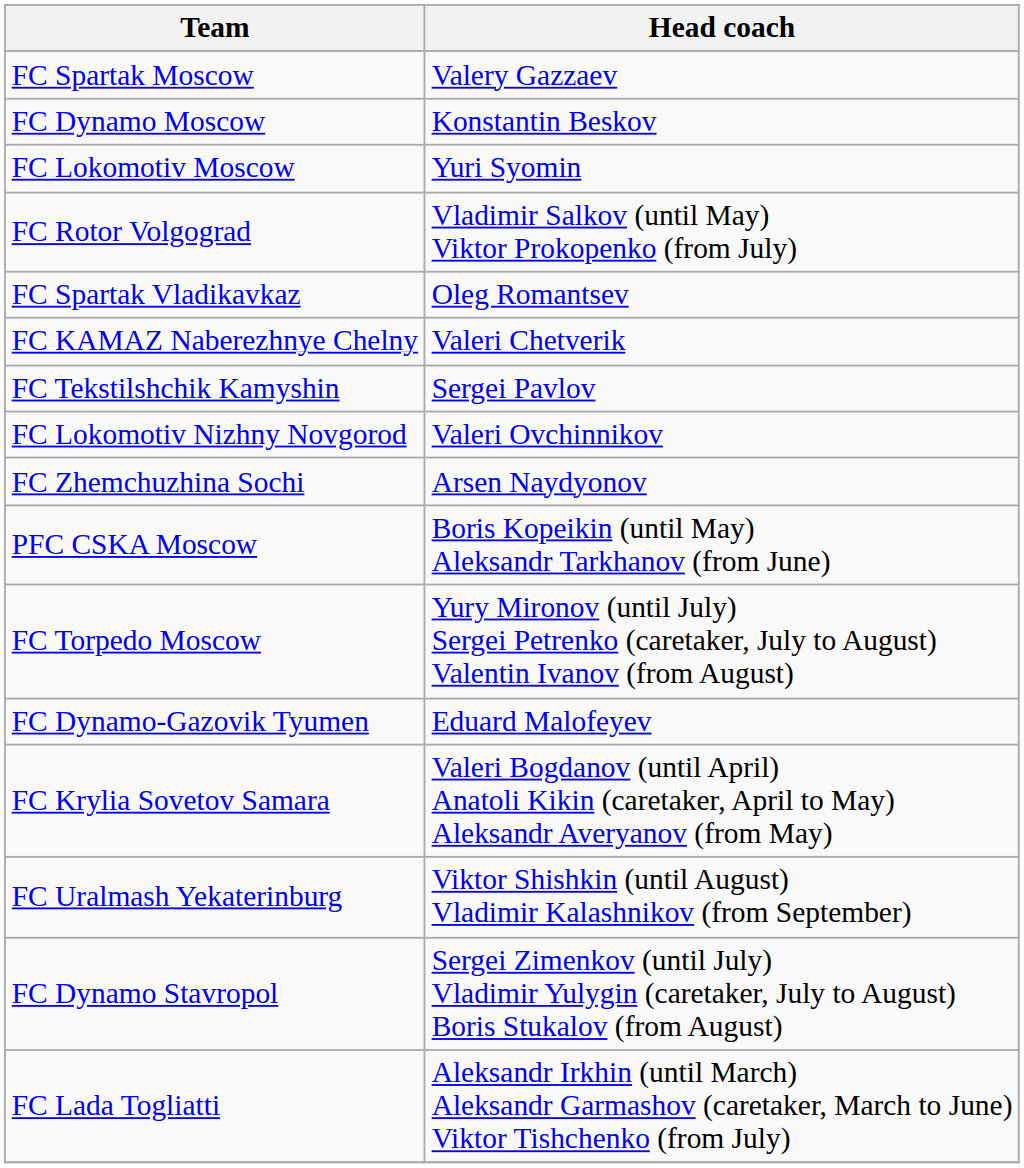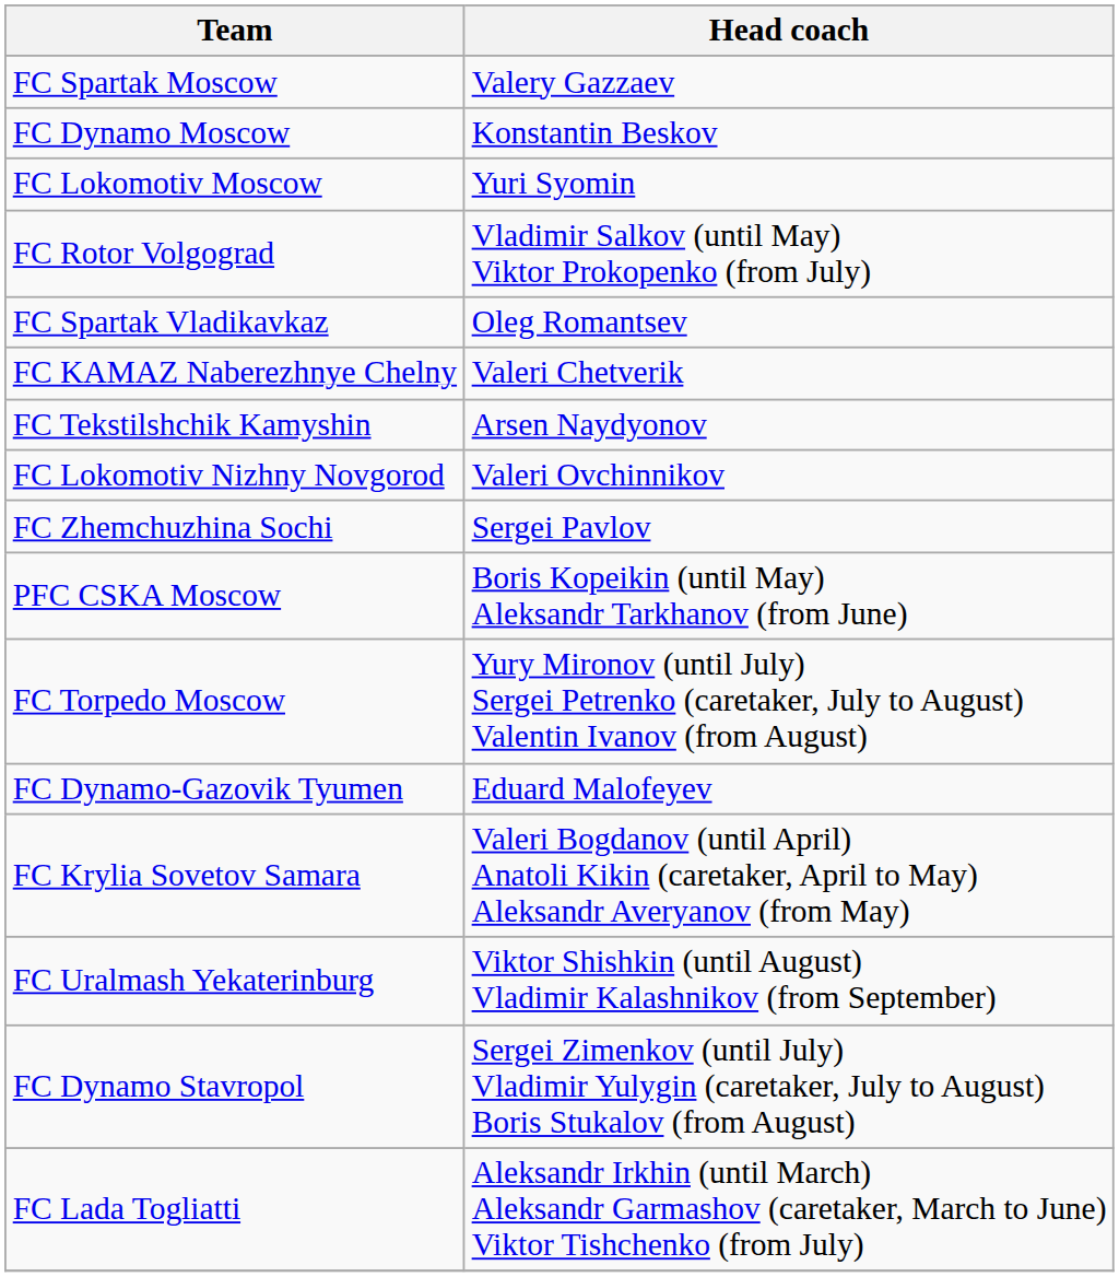 <table class="wikitable">
 <tr>
 <th>Team</th>
 <th>Head coach</th>
 </tr>
 <tr>
 <td><a href='#'>FC Spartak Moscow</a></td>
 <td><a href='#'>Valery Gazzaev</a></td>
 </tr>
 <tr>
 <td><a href='#'>FC Dynamo Moscow</a></td>
 <td><a href='#'>Konstantin Beskov</a></td>
 </tr>
 <tr>
 <td><a href='#'>FC Lokomotiv Moscow</a></td>
 <td><a href='#'>Yuri Syomin</a></td>
 </tr>
 <tr>
 <td><a href='#'>FC Rotor Volgograd</a></td>
 <td><a href='#'>Vladimir Salkov</a> (until May)<br><a href='#'>Viktor Prokopenko</a> (from July)</td>
 </tr>
 <tr>
 <td><a href='#'>FC Spartak Vladikavkaz</a></td>
 <td><a href='#'>Oleg Romantsev</a></td>
 </tr>
 <tr>
 <td><a href='#'>FC KAMAZ Naberezhnye Chelny</a></td>
 <td><a href='#'>Valeri Chetverik</a></td>
 </tr>
 <tr>
 <td><a href='#'>FC Tekstilshchik Kamyshin</a></td>
-<td><a href='#'>Sergei Pavlov</a></td>
+<td><a href='#'>Arsen Naydyonov</a></td>
 </tr>
 <tr>
 <td><a href='#'>FC Lokomotiv Nizhny Novgorod</a></td>
 <td><a href='#'>Valeri Ovchinnikov</a></td>
 </tr>
 <tr>
 <td><a href='#'>FC Zhemchuzhina Sochi</a></td>
-<td><a href='#'>Arsen Naydyonov</a></td>
+<td><a href='#'>Sergei Pavlov</a></td>
 </tr>
 <tr>
 <td><a href='#'>PFC CSKA Moscow</a></td>
 <td><a href='#'>Boris Kopeikin</a> (until May)<br><a href='#'>Aleksandr Tarkhanov</a> (from June)</td>
 </tr>
 <tr>
 <td><a href='#'>FC Torpedo Moscow</a></td>
 <td><a href='#'>Yury Mironov</a> (until July)<br><a href='#'>Sergei Petrenko</a> (caretaker, July to August)<br><a href='#'>Valentin Ivanov</a> (from August)</td>
 </tr>
 <tr>
 <td><a href='#'>FC Dynamo-Gazovik Tyumen</a></td>
 <td><a href='#'>Eduard Malofeyev</a></td>
 </tr>
 <tr>
 <td><a href='#'>FC Krylia Sovetov Samara</a></td>
 <td><a href='#'>Valeri Bogdanov</a> (until April)<br><a href='#'>Anatoli Kikin</a> (caretaker, April to May)<br><a href='#'>Aleksandr Averyanov</a> (from May)</td>
 </tr>
 <tr>
 <td><a href='#'>FC Uralmash Yekaterinburg</a></td>
 <td><a href='#'>Viktor Shishkin</a> (until August)<br><a href='#'>Vladimir Kalashnikov</a> (from September)</td>
 </tr>
 <tr>
 <td><a href='#'>FC Dynamo Stavropol</a></td>
 <td><a href='#'>Sergei Zimenkov</a> (until July)<br><a href='#'>Vladimir Yulygin</a> (caretaker, July to August)<br><a href='#'>Boris Stukalov</a> (from August)</td>
 </tr>
 <tr>
 <td><a href='#'>FC Lada Togliatti</a></td>
 <td><a href='#'>Aleksandr Irkhin</a> (until March)<br><a href='#'>Aleksandr Garmashov</a> (caretaker, March to June)<br><a href='#'>Viktor Tishchenko</a> (from July)</td>
 </tr>
 <tr>
 </tr>
 </table>
